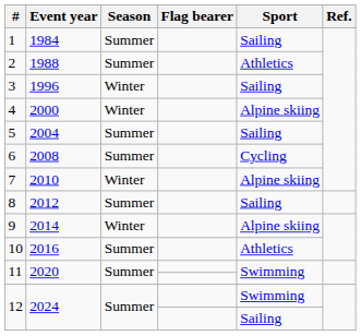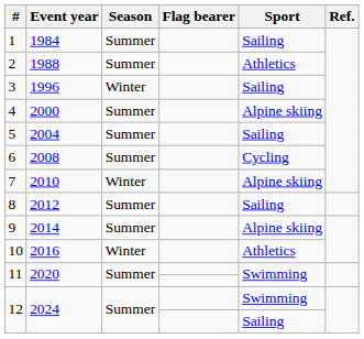 <table class="wikitable sortable">
 <tr>
 <th>#</th>
 <th>Event year</th>
 <th>Season</th>
 <th>Flag bearer</th>
 <th>Sport</th>
 <th>Ref.</th>
 </tr>
 <tr>
 <td>1</td>
 <td><a href='#'>1984</a></td>
 <td>Summer</td>
 <td></td>
 <td><a href='#'>Sailing</a></td>
 <td rowspan=7></td>
 </tr>
 <tr>
 <td>2</td>
 <td><a href='#'>1988</a></td>
 <td>Summer</td>
 <td></td>
 <td><a href='#'>Athletics</a></td>
 </tr>
 <tr>
 <td>3</td>
 <td><a href='#'>1996</a></td>
 <td>Winter</td>
 <td></td>
 <td><a href='#'>Sailing</a></td>
 </tr>
 <tr>
 <td>4</td>
 <td><a href='#'>2000</a></td>
-<td>Winter</td>
+<td>Summer</td>
 <td></td>
 <td><a href='#'>Alpine skiing</a></td>
 </tr>
 <tr>
 <td>5</td>
 <td><a href='#'>2004</a></td>
 <td>Summer</td>
 <td></td>
 <td><a href='#'>Sailing</a></td>
 </tr>
 <tr>
 <td>6</td>
 <td><a href='#'>2008</a></td>
 <td>Summer</td>
 <td></td>
 <td><a href='#'>Cycling</a></td>
 </tr>
 <tr>
 <td>7</td>
 <td><a href='#'>2010</a></td>
 <td>Winter</td>
 <td></td>
 <td><a href='#'>Alpine skiing</a></td>
 </tr>
 <tr>
 <td>8</td>
 <td><a href='#'>2012</a></td>
 <td>Summer</td>
 <td></td>
 <td><a href='#'>Sailing</a></td>
 <td></td>
 </tr>
 <tr>
 <td>9</td>
 <td><a href='#'>2014</a></td>
-<td>Winter</td>
+<td>Summer</td>
 <td></td>
 <td><a href='#'>Alpine skiing</a></td>
 <td rowspan=2></td>
 </tr>
 <tr>
 <td>10</td>
 <td><a href='#'>2016</a></td>
-<td>Summer</td>
+<td>Winter</td>
 <td></td>
 <td><a href='#'>Athletics</a></td>
 </tr>
 <tr>
 <td rowspan=2>11</td>
 <td rowspan=2><a href='#'>2020</a></td>
 <td rowspan=2>Summer</td>
 <td></td>
 <td rowspan=2><a href='#'>Swimming</a></td>
 <td rowspan=2></td>
 </tr>
 <tr>
 <td></td>
 </tr>
 <tr>
 <td rowspan=2>12</td>
 <td rowspan=2><a href='#'>2024</a></td>
 <td rowspan=2>Summer</td>
 <td></td>
 <td><a href='#'>Swimming</a></td>
 <td rowspan=2></td>
 </tr>
 <tr>
 <td></td>
 <td><a href='#'>Sailing</a></td>
 </tr>
 </table>
